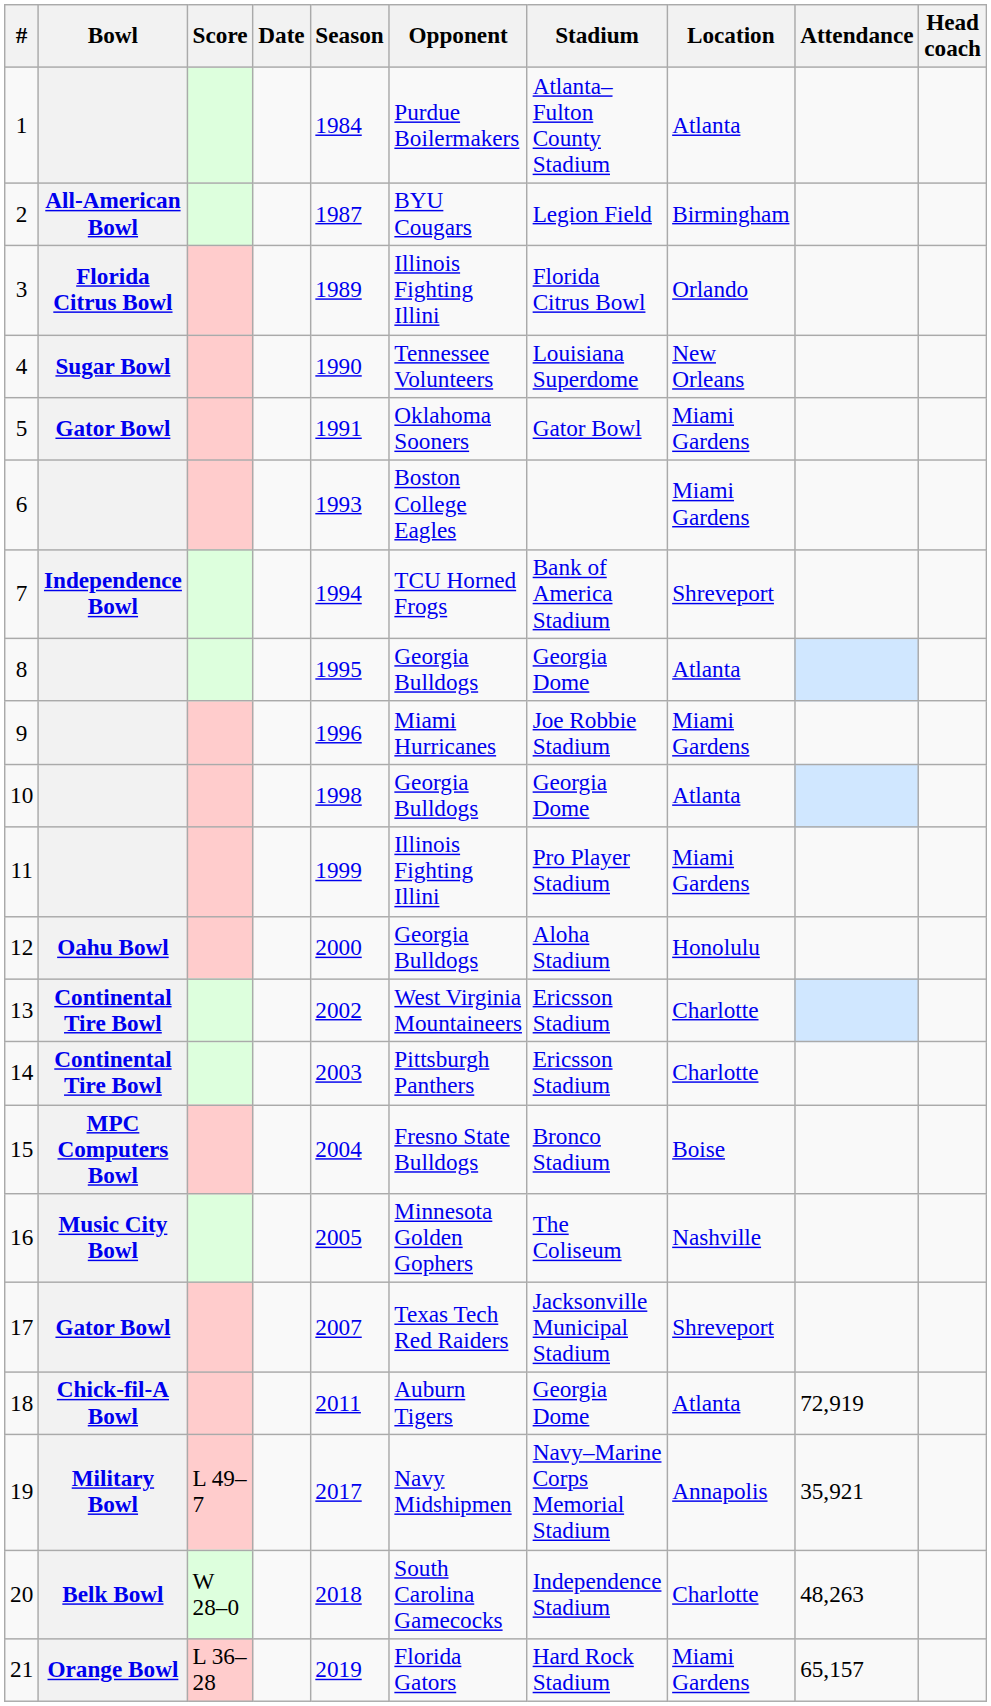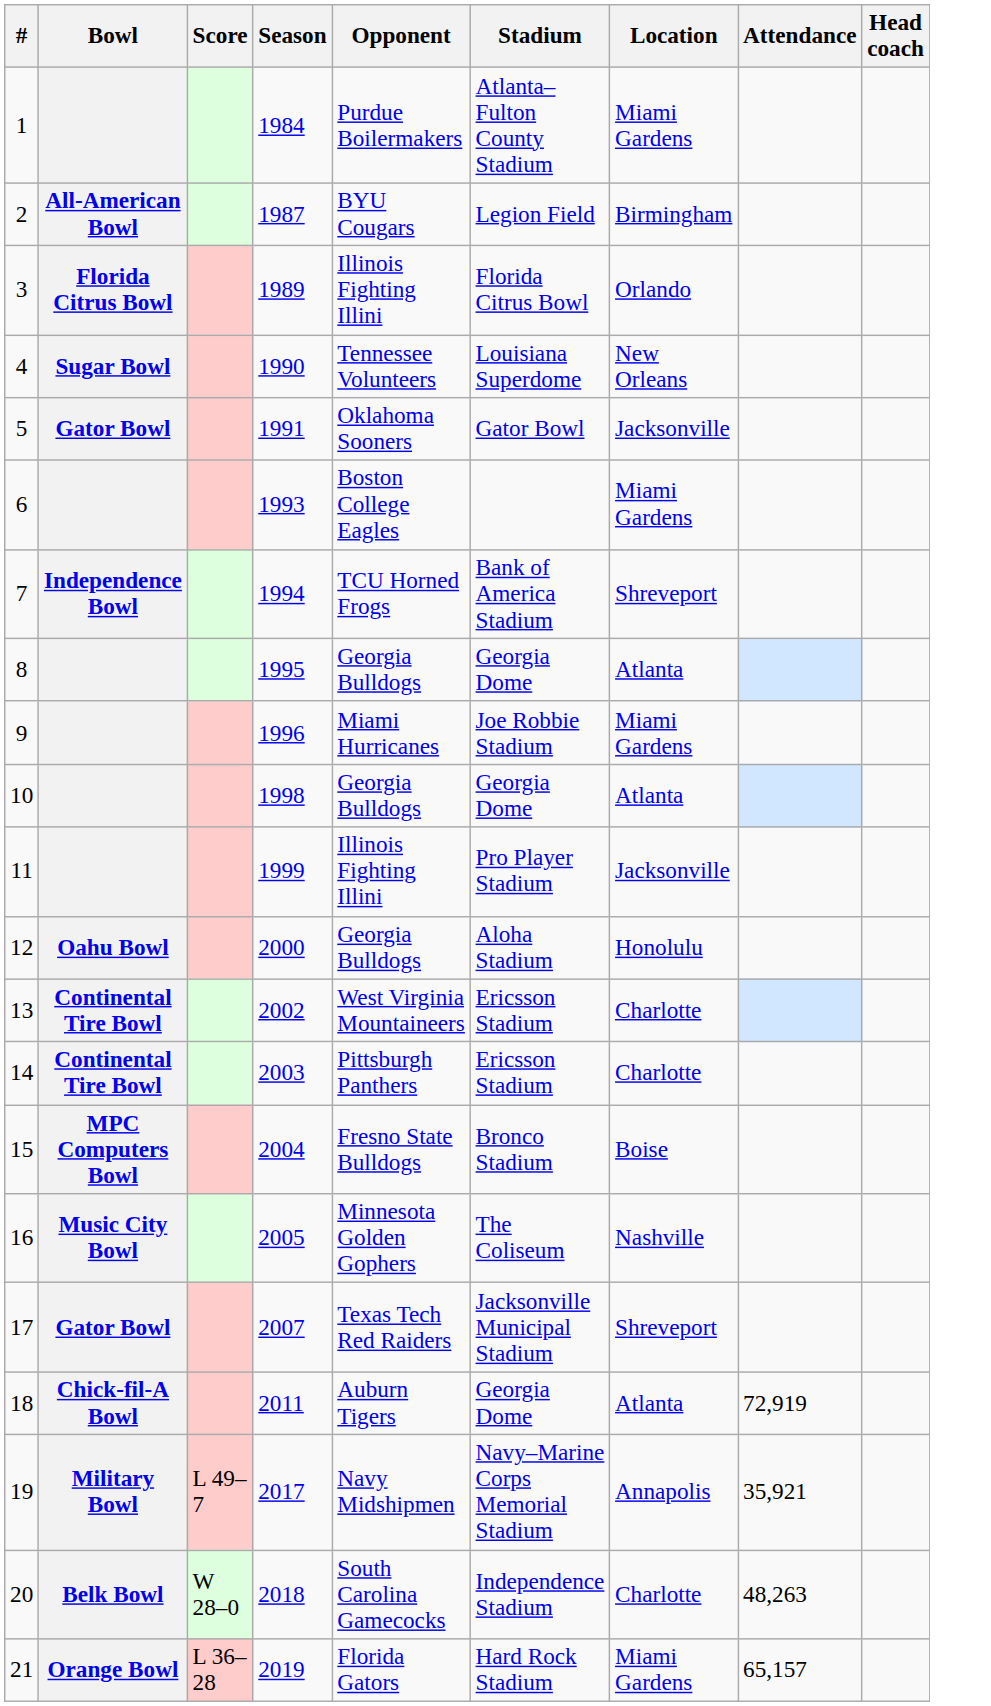 <table class="wikitable sortable">
 <tr>
 <th scope="col">#</th>
 <th scope="col">Bowl</th>
 <th scope="col">Score</th>
-<th scope="col">Date</th>
 <th scope="col">Season</th>
 <th scope="col">Opponent</th>
 <th scope="col">Stadium</th>
 <th scope="col">Location</th>
 <th scope="col">Attendance</th>
 <th scope="col">Head coach</th>
 </tr>
 <tr>
 <td align="center">1</td>
 <th scope="row"></th>
 <td style="background:#dfd;"></td>
-<td></td>
 <td><a href='#'>1984</a></td>
 <td><a href='#'>Purdue Boilermakers</a></td>
 <td><a href='#'>Atlanta–Fulton County Stadium</a></td>
-<td><a href='#'>Atlanta</a></td>
+<td><a href='#'>Miami Gardens</a></td>
 <td></td>
 <td></td>
 </tr>
 <tr>
 <td align="center">2</td>
 <th scope="row"><a href='#'>All-American Bowl</a></th>
 <td style="background:#dfd;"></td>
-<td></td>
 <td><a href='#'>1987</a></td>
 <td><a href='#'>BYU Cougars</a></td>
 <td><a href='#'>Legion Field</a></td>
 <td><a href='#'>Birmingham</a></td>
 <td></td>
 <td></td>
 </tr>
 <tr>
 <td align="center">3</td>
 <th scope="row"><a href='#'>Florida Citrus Bowl</a></th>
 <td style="background:#fcc;"></td>
-<td></td>
 <td><a href='#'>1989</a></td>
 <td><a href='#'>Illinois Fighting Illini</a></td>
 <td><a href='#'>Florida Citrus Bowl</a></td>
 <td><a href='#'>Orlando</a></td>
 <td></td>
 <td></td>
 </tr>
 <tr>
 <td align="center">4</td>
 <th scope="row"><a href='#'>Sugar Bowl</a></th>
 <td style="background:#fcc;"></td>
-<td></td>
 <td><a href='#'>1990</a></td>
 <td><a href='#'>Tennessee Volunteers</a></td>
 <td><a href='#'>Louisiana Superdome</a></td>
 <td><a href='#'>New Orleans</a></td>
 <td></td>
 <td></td>
 </tr>
 <tr>
 <td align="center">5</td>
 <th scope="row"><a href='#'>Gator Bowl</a></th>
 <td style="background:#fcc;"></td>
-<td></td>
 <td><a href='#'>1991</a></td>
 <td><a href='#'>Oklahoma Sooners</a></td>
 <td><a href='#'>Gator Bowl</a></td>
-<td><a href='#'>Miami Gardens</a></td>
+<td><a href='#'>Jacksonville</a></td>
 <td></td>
 <td></td>
 </tr>
 <tr>
 <td align="center">6</td>
 <th scope="row"></th>
 <td style="background:#fcc;"></td>
-<td></td>
 <td><a href='#'>1993</a></td>
 <td><a href='#'>Boston College Eagles</a></td>
 <td></td>
 <td><a href='#'>Miami Gardens</a></td>
 <td></td>
 <td></td>
 </tr>
 <tr>
 <td align="center">7</td>
 <th scope="row"><a href='#'>Independence Bowl</a></th>
 <td style="background:#dfd;"></td>
-<td></td>
 <td><a href='#'>1994</a></td>
 <td><a href='#'>TCU Horned Frogs</a></td>
 <td><a href='#'>Bank of America Stadium</a></td>
 <td><a href='#'>Shreveport</a></td>
 <td></td>
 <td></td>
 </tr>
 <tr>
 <td align="center">8</td>
 <th scope="row"></th>
 <td style="background:#dfd;"></td>
-<td></td>
 <td><a href='#'>1995</a></td>
 <td><a href='#'>Georgia Bulldogs</a></td>
 <td><a href='#'>Georgia Dome</a></td>
 <td><a href='#'>Atlanta</a></td>
 <td style="background:#d0e7ff;"><sup></sup></td>
 <td></td>
 </tr>
 <tr>
 <td align="center">9</td>
 <th scope="row"></th>
 <td style="background:#fcc;"></td>
-<td></td>
 <td><a href='#'>1996</a></td>
 <td><a href='#'>Miami Hurricanes</a></td>
 <td><a href='#'>Joe Robbie Stadium</a></td>
 <td><a href='#'>Miami Gardens</a></td>
 <td></td>
 <td></td>
 </tr>
 <tr>
 <td align="center">10</td>
 <th scope="row"></th>
 <td style="background:#fcc;"></td>
-<td></td>
 <td><a href='#'>1998</a></td>
 <td><a href='#'>Georgia Bulldogs</a></td>
 <td><a href='#'>Georgia Dome</a></td>
 <td><a href='#'>Atlanta</a></td>
 <td style="background:#d0e7ff;"><sup></sup></td>
 <td></td>
 </tr>
 <tr>
 <td align="center">11</td>
 <th></th>
 <td style="background:#fcc;"></td>
-<td></td>
 <td><a href='#'>1999</a></td>
 <td><a href='#'>Illinois Fighting Illini</a></td>
 <td><a href='#'>Pro Player Stadium</a></td>
-<td><a href='#'>Miami Gardens</a></td>
+<td><a href='#'>Jacksonville</a></td>
 <td></td>
 <td></td>
 </tr>
 <tr>
 <td align="center">12</td>
 <th scope="row"><a href='#'>Oahu Bowl</a></th>
 <td style="background:#fcc;"></td>
-<td></td>
 <td><a href='#'>2000</a></td>
 <td><a href='#'>Georgia Bulldogs</a></td>
 <td><a href='#'>Aloha Stadium</a></td>
 <td><a href='#'>Honolulu</a></td>
 <td></td>
 <td></td>
 </tr>
 <tr>
 <td align="center">13</td>
 <th scope="row"><a href='#'>Continental Tire Bowl</a></th>
 <td style="background:#dfd;"></td>
-<td></td>
 <td><a href='#'>2002</a></td>
 <td><a href='#'>West Virginia Mountaineers</a></td>
 <td><a href='#'>Ericsson Stadium</a></td>
 <td><a href='#'>Charlotte</a></td>
 <td style="background:#d0e7ff;"><sup></sup></td>
 <td></td>
 </tr>
 <tr>
 <td align="center">14</td>
 <th scope="row"><a href='#'>Continental Tire Bowl</a></th>
 <td style="background:#dfd;"></td>
-<td></td>
 <td><a href='#'>2003</a></td>
 <td><a href='#'>Pittsburgh Panthers</a></td>
 <td><a href='#'>Ericsson Stadium</a></td>
 <td><a href='#'>Charlotte</a></td>
 <td></td>
 <td></td>
 </tr>
 <tr>
 <td align="center">15</td>
 <th scope="row"><a href='#'>MPC Computers Bowl</a></th>
 <td style="background:#fcc;"></td>
-<td></td>
 <td><a href='#'>2004</a></td>
 <td><a href='#'>Fresno State Bulldogs</a></td>
 <td><a href='#'>Bronco Stadium</a></td>
 <td><a href='#'>Boise</a></td>
 <td></td>
 <td></td>
 </tr>
 <tr>
 <td align="center">16</td>
 <th scope="row"><a href='#'>Music City Bowl</a></th>
 <td style="background:#dfd;"></td>
-<td></td>
 <td><a href='#'>2005</a></td>
 <td><a href='#'>Minnesota Golden Gophers</a></td>
 <td><a href='#'>The Coliseum</a></td>
 <td><a href='#'>Nashville</a></td>
 <td></td>
 <td></td>
 </tr>
 <tr>
 <td align="center">17</td>
 <th scope="row"><a href='#'>Gator Bowl</a></th>
 <td style="background:#fcc;"></td>
-<td></td>
 <td><a href='#'>2007</a></td>
 <td><a href='#'>Texas Tech Red Raiders</a></td>
 <td><a href='#'>Jacksonville Municipal Stadium</a></td>
 <td><a href='#'>Shreveport</a></td>
 <td></td>
 <td></td>
 </tr>
 <tr>
 <td align="center">18</td>
 <th scope="row"><a href='#'>Chick-fil-A Bowl</a></th>
 <td style="background:#fcc;"></td>
-<td></td>
 <td><a href='#'>2011</a></td>
 <td><a href='#'>Auburn Tigers</a></td>
 <td><a href='#'>Georgia Dome</a></td>
 <td><a href='#'>Atlanta</a></td>
 <td>72,919</td>
 <td></td>
 </tr>
 <tr>
 <td align="center">19</td>
 <th scope="row"><a href='#'>Military Bowl</a></th>
 <td style="background:#fcc;">L 49–7</td>
-<td></td>
 <td><a href='#'>2017</a></td>
 <td><a href='#'>Navy Midshipmen</a></td>
 <td><a href='#'>Navy–Marine Corps Memorial Stadium</a></td>
 <td><a href='#'>Annapolis</a></td>
 <td>35,921</td>
 <td></td>
 </tr>
 <tr>
 <td align="center">20</td>
 <th scope="row"><a href='#'>Belk Bowl</a></th>
 <td style="background:#dfd;">W 28–0</td>
-<td></td>
 <td><a href='#'>2018</a></td>
 <td><a href='#'>South Carolina Gamecocks</a></td>
 <td><a href='#'>Independence Stadium</a></td>
 <td><a href='#'>Charlotte</a></td>
 <td>48,263</td>
 <td></td>
 </tr>
 <tr>
 <td align="center">21</td>
 <th scope="row"><a href='#'>Orange Bowl</a></th>
 <td style="background:#fcc;">L 36–28</td>
-<td></td>
 <td><a href='#'>2019</a></td>
 <td><a href='#'>Florida Gators</a></td>
 <td><a href='#'>Hard Rock Stadium</a></td>
 <td><a href='#'>Miami Gardens</a></td>
 <td>65,157</td>
 <td></td>
 </tr>
 </table>
